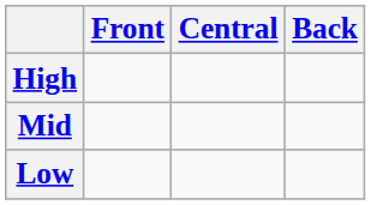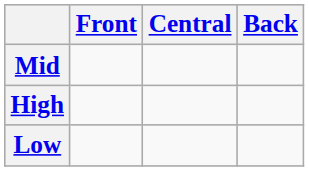 <table class="wikitable" style="text-align: center;">
 <tr>
 <th></th>
 <th><a href='#'>Front</a></th>
 <th><a href='#'>Central</a></th>
 <th><a href='#'>Back</a></th>
 </tr>
 <tr>
+<th><a href='#'>Mid</a></th>
+<td> </td>
+<td></td>
+<td> </td>
+</tr>
+<tr>
 <th><a href='#'>High</a></th>
 <td> </td>
 <td> </td>
 <td></td>
-</tr>
-<tr>
-<th><a href='#'>Mid</a></th>
-<td> </td>
-<td></td>
-<td> </td>
 </tr>
 <tr>
 <th><a href='#'>Low</a></th>
 <td></td>
 <td> </td>
 <td></td>
 </tr>
 </table>
